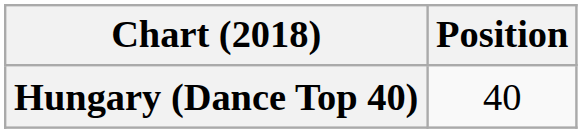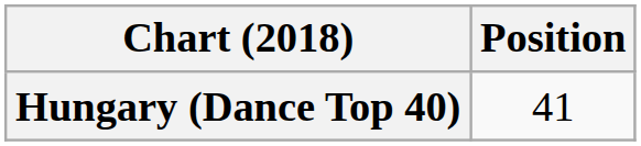 <table class="wikitable plainrowheaders" style="text-align:center">
 <tr>
 <th scope="col">Chart (2018)</th>
 <th scope="col">Position</th>
 </tr>
 <tr>
 <th scope="row">Hungary (Dance Top 40)</th>
-<td>40</td>
+<td>41</td>
 </tr>
 </table>
